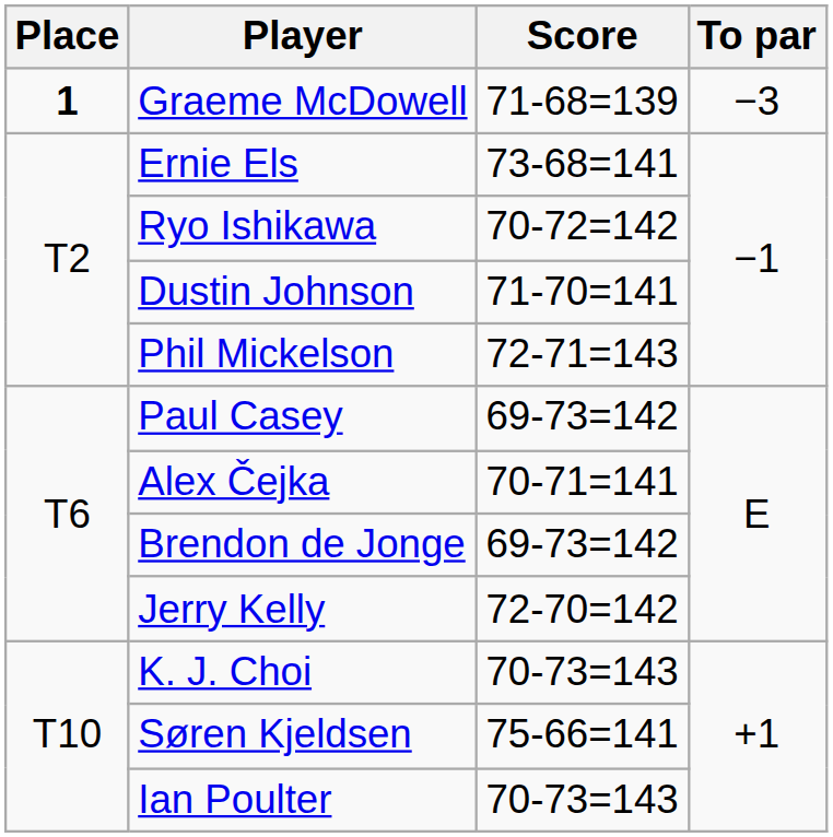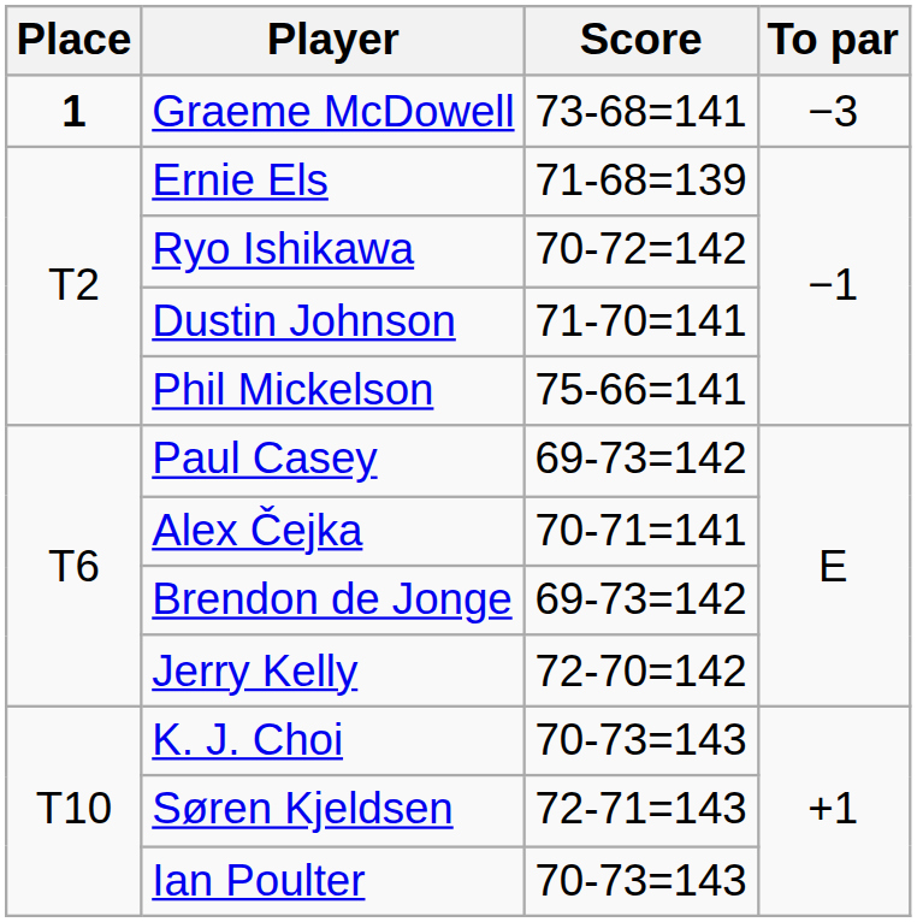 <table class="wikitable">
 <tr>
 <th>Place</th>
 <th>Player</th>
 <th>Score</th>
 <th>To par</th>
 </tr>
 <tr>
 <td align=center><strong>1</strong></td>
 <td> <a href='#'>Graeme McDowell</a></td>
-<td align=center>71-68=139</td>
+<td align=center>73-68=141</td>
 <td align=center>−3</td>
 </tr>
 <tr>
 <td rowspan=4 align=center>T2</td>
 <td> <a href='#'>Ernie Els</a></td>
-<td align=center>73-68=141</td>
+<td align=center>71-68=139</td>
 <td rowspan="4" align=center>−1</td>
 </tr>
 <tr>
 <td> <a href='#'>Ryo Ishikawa</a></td>
 <td align=center>70-72=142</td>
 </tr>
 <tr>
 <td> <a href='#'>Dustin Johnson</a></td>
 <td align=center>71-70=141</td>
 </tr>
 <tr>
 <td> <a href='#'>Phil Mickelson</a></td>
-<td align=center>72-71=143</td>
+<td align=center>75-66=141</td>
 </tr>
 <tr>
 <td rowspan=4 align=center>T6</td>
 <td> <a href='#'>Paul Casey</a></td>
 <td align=center>69-73=142</td>
 <td rowspan=4 align=center>E</td>
 </tr>
 <tr>
 <td> <a href='#'>Alex Čejka</a></td>
 <td align=center>70-71=141</td>
 </tr>
 <tr>
 <td> <a href='#'>Brendon de Jonge</a></td>
 <td align=center>69-73=142</td>
 </tr>
 <tr>
 <td> <a href='#'>Jerry Kelly</a></td>
 <td align=center>72-70=142</td>
 </tr>
 <tr>
 <td rowspan=3 align=center>T10</td>
 <td> <a href='#'>K. J. Choi</a></td>
 <td align=center>70-73=143</td>
 <td rowspan="3" align=center>+1</td>
 </tr>
 <tr>
 <td> <a href='#'>Søren Kjeldsen</a></td>
-<td align=center>75-66=141</td>
+<td align=center>72-71=143</td>
 </tr>
 <tr>
 <td> <a href='#'>Ian Poulter</a></td>
 <td align=center>70-73=143</td>
 </tr>
 </table>
